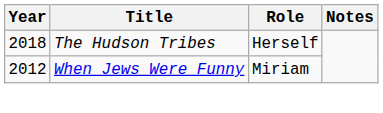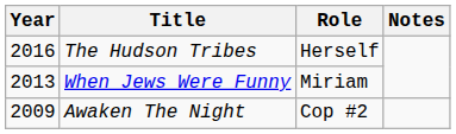 <table class="wikitable sortable">
 <tr>
 <th>Year</th>
 <th>Title</th>
 <th>Role</th>
 <th class="unsortable">Notes</th>
 </tr>
 <tr>
-<td>2018</td>
+<td>2016</td>
 <td><em>The Hudson Tribes</em></td>
 <td>Herself</td>
 </tr>
 <tr>
-<td>2012</td>
+<td>2013</td>
 <td><em><a href='#'>When Jews Were Funny</a></em></td>
 <td>Miriam</td>
 </tr>
+<tr>
+<td>2009</td>
+<td><em>Awaken The Night</em></td>
+<td>Cop #2</td>
+<td></td>
+</tr>
 </table>
